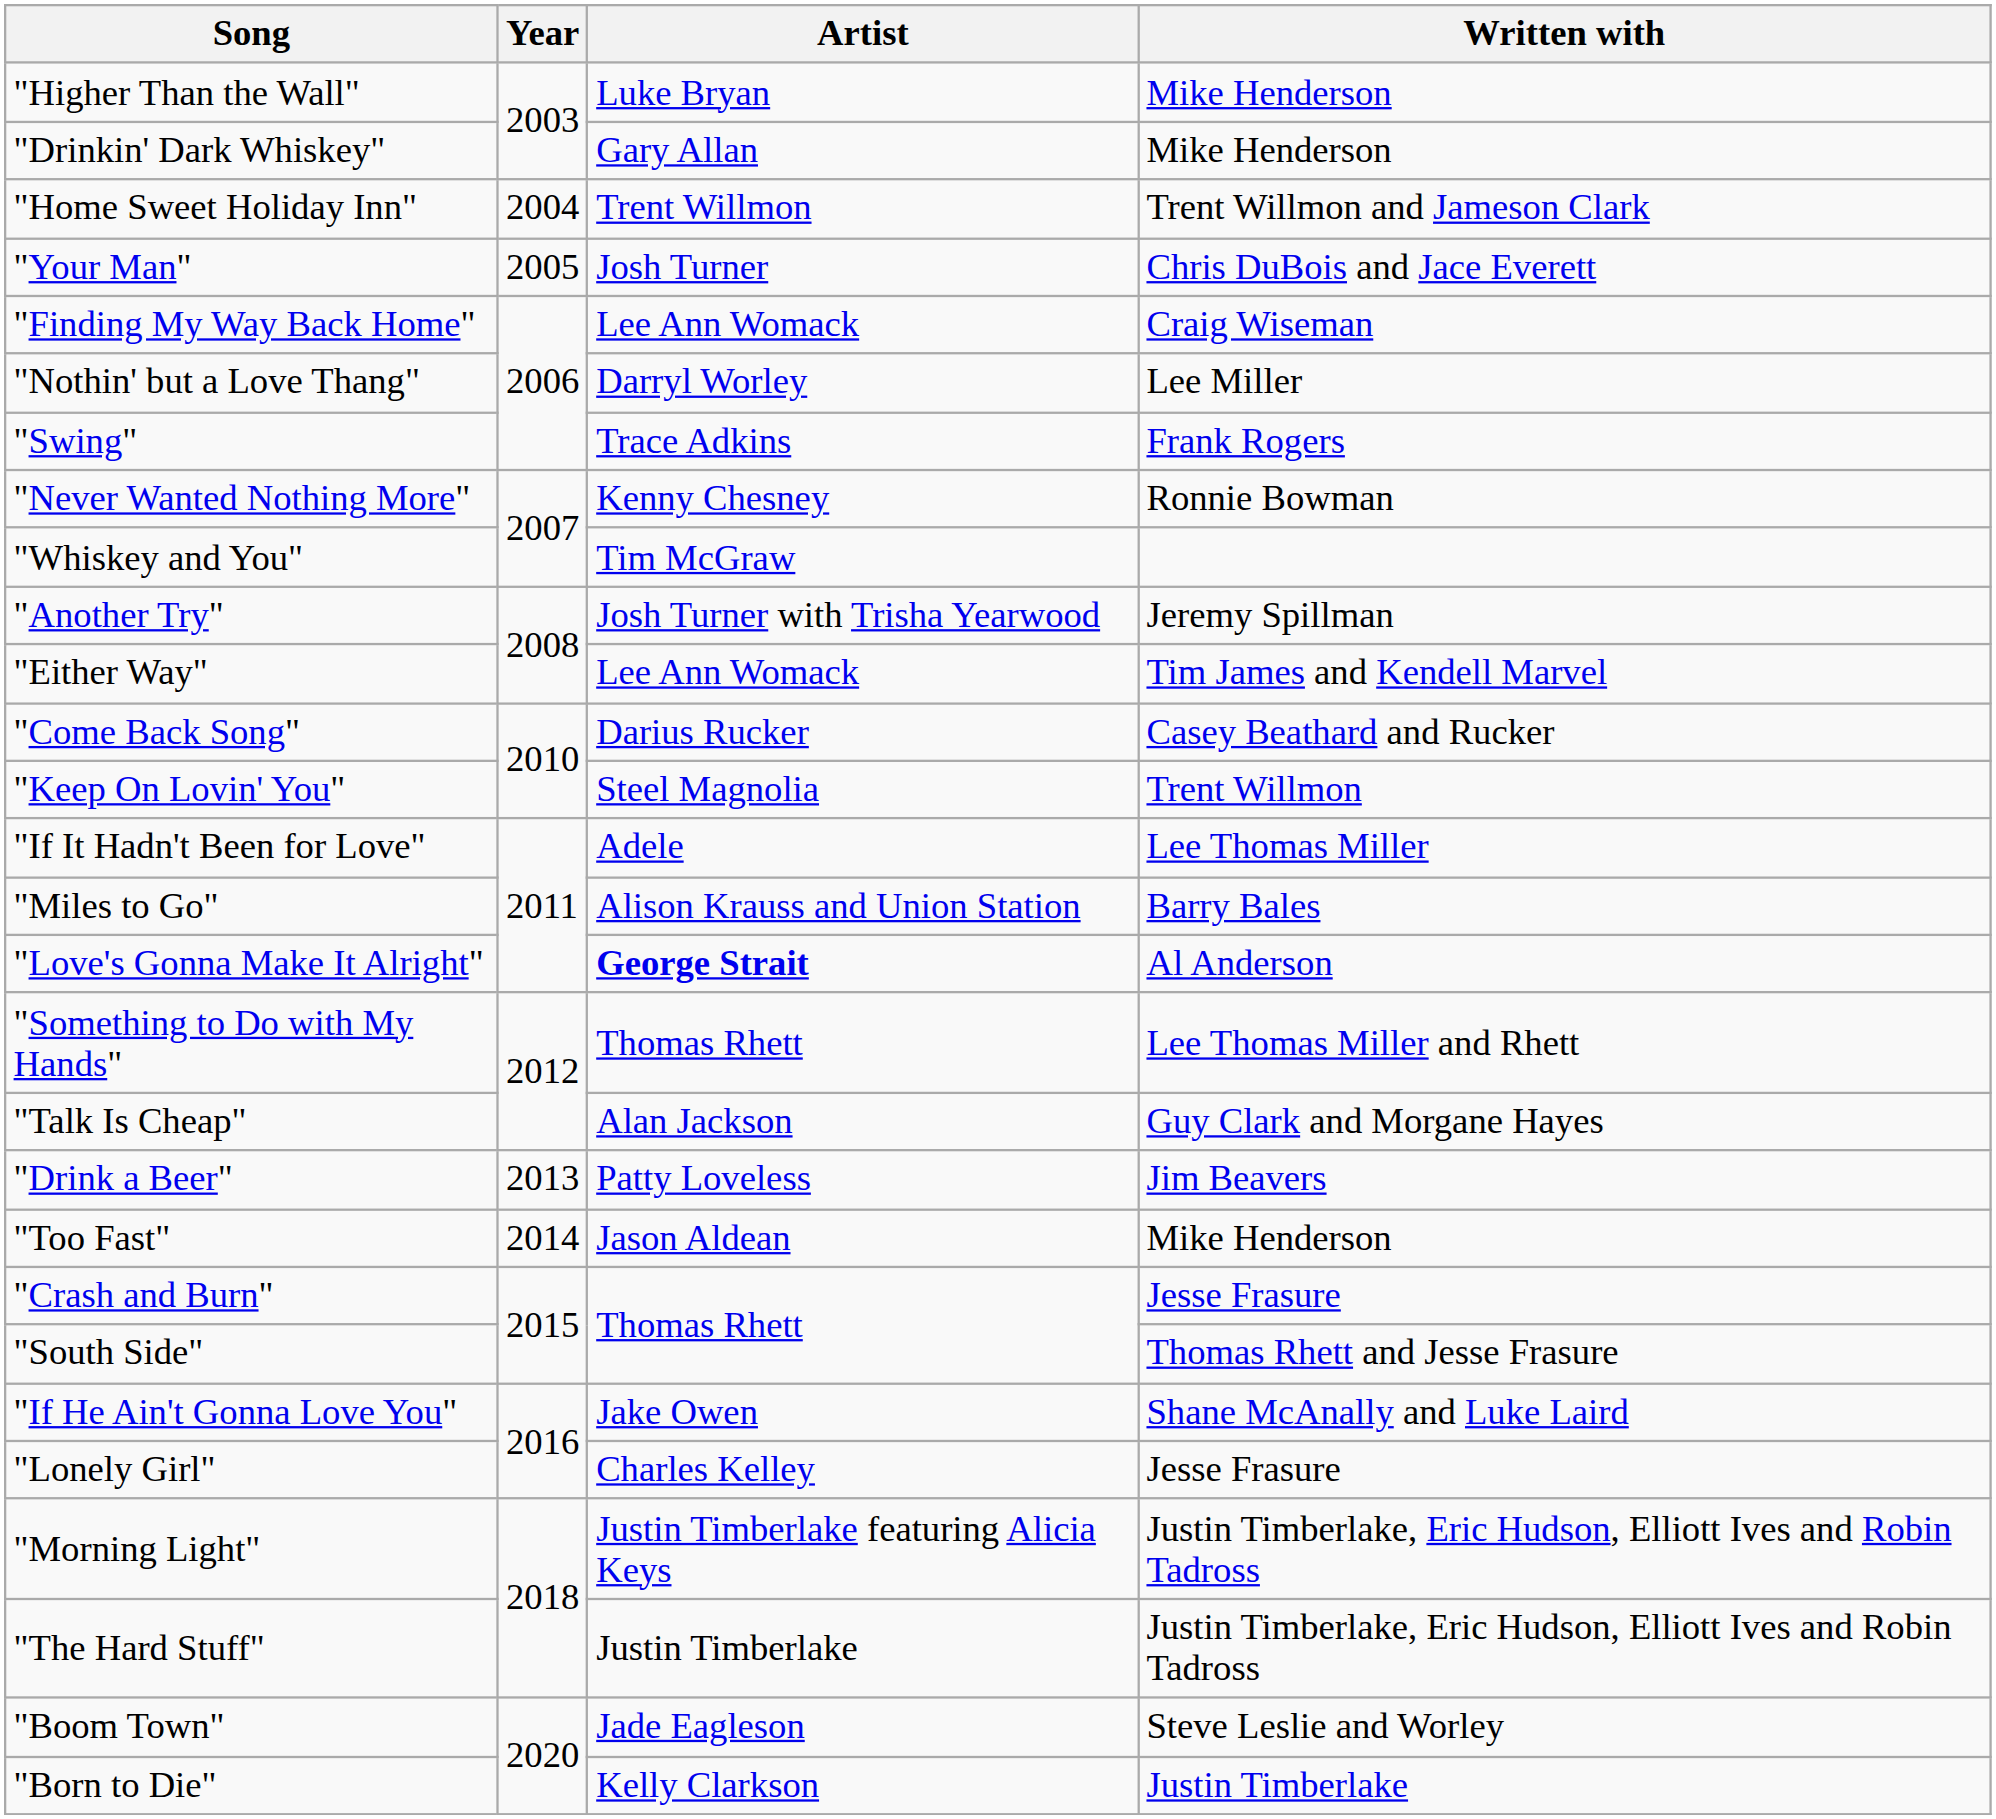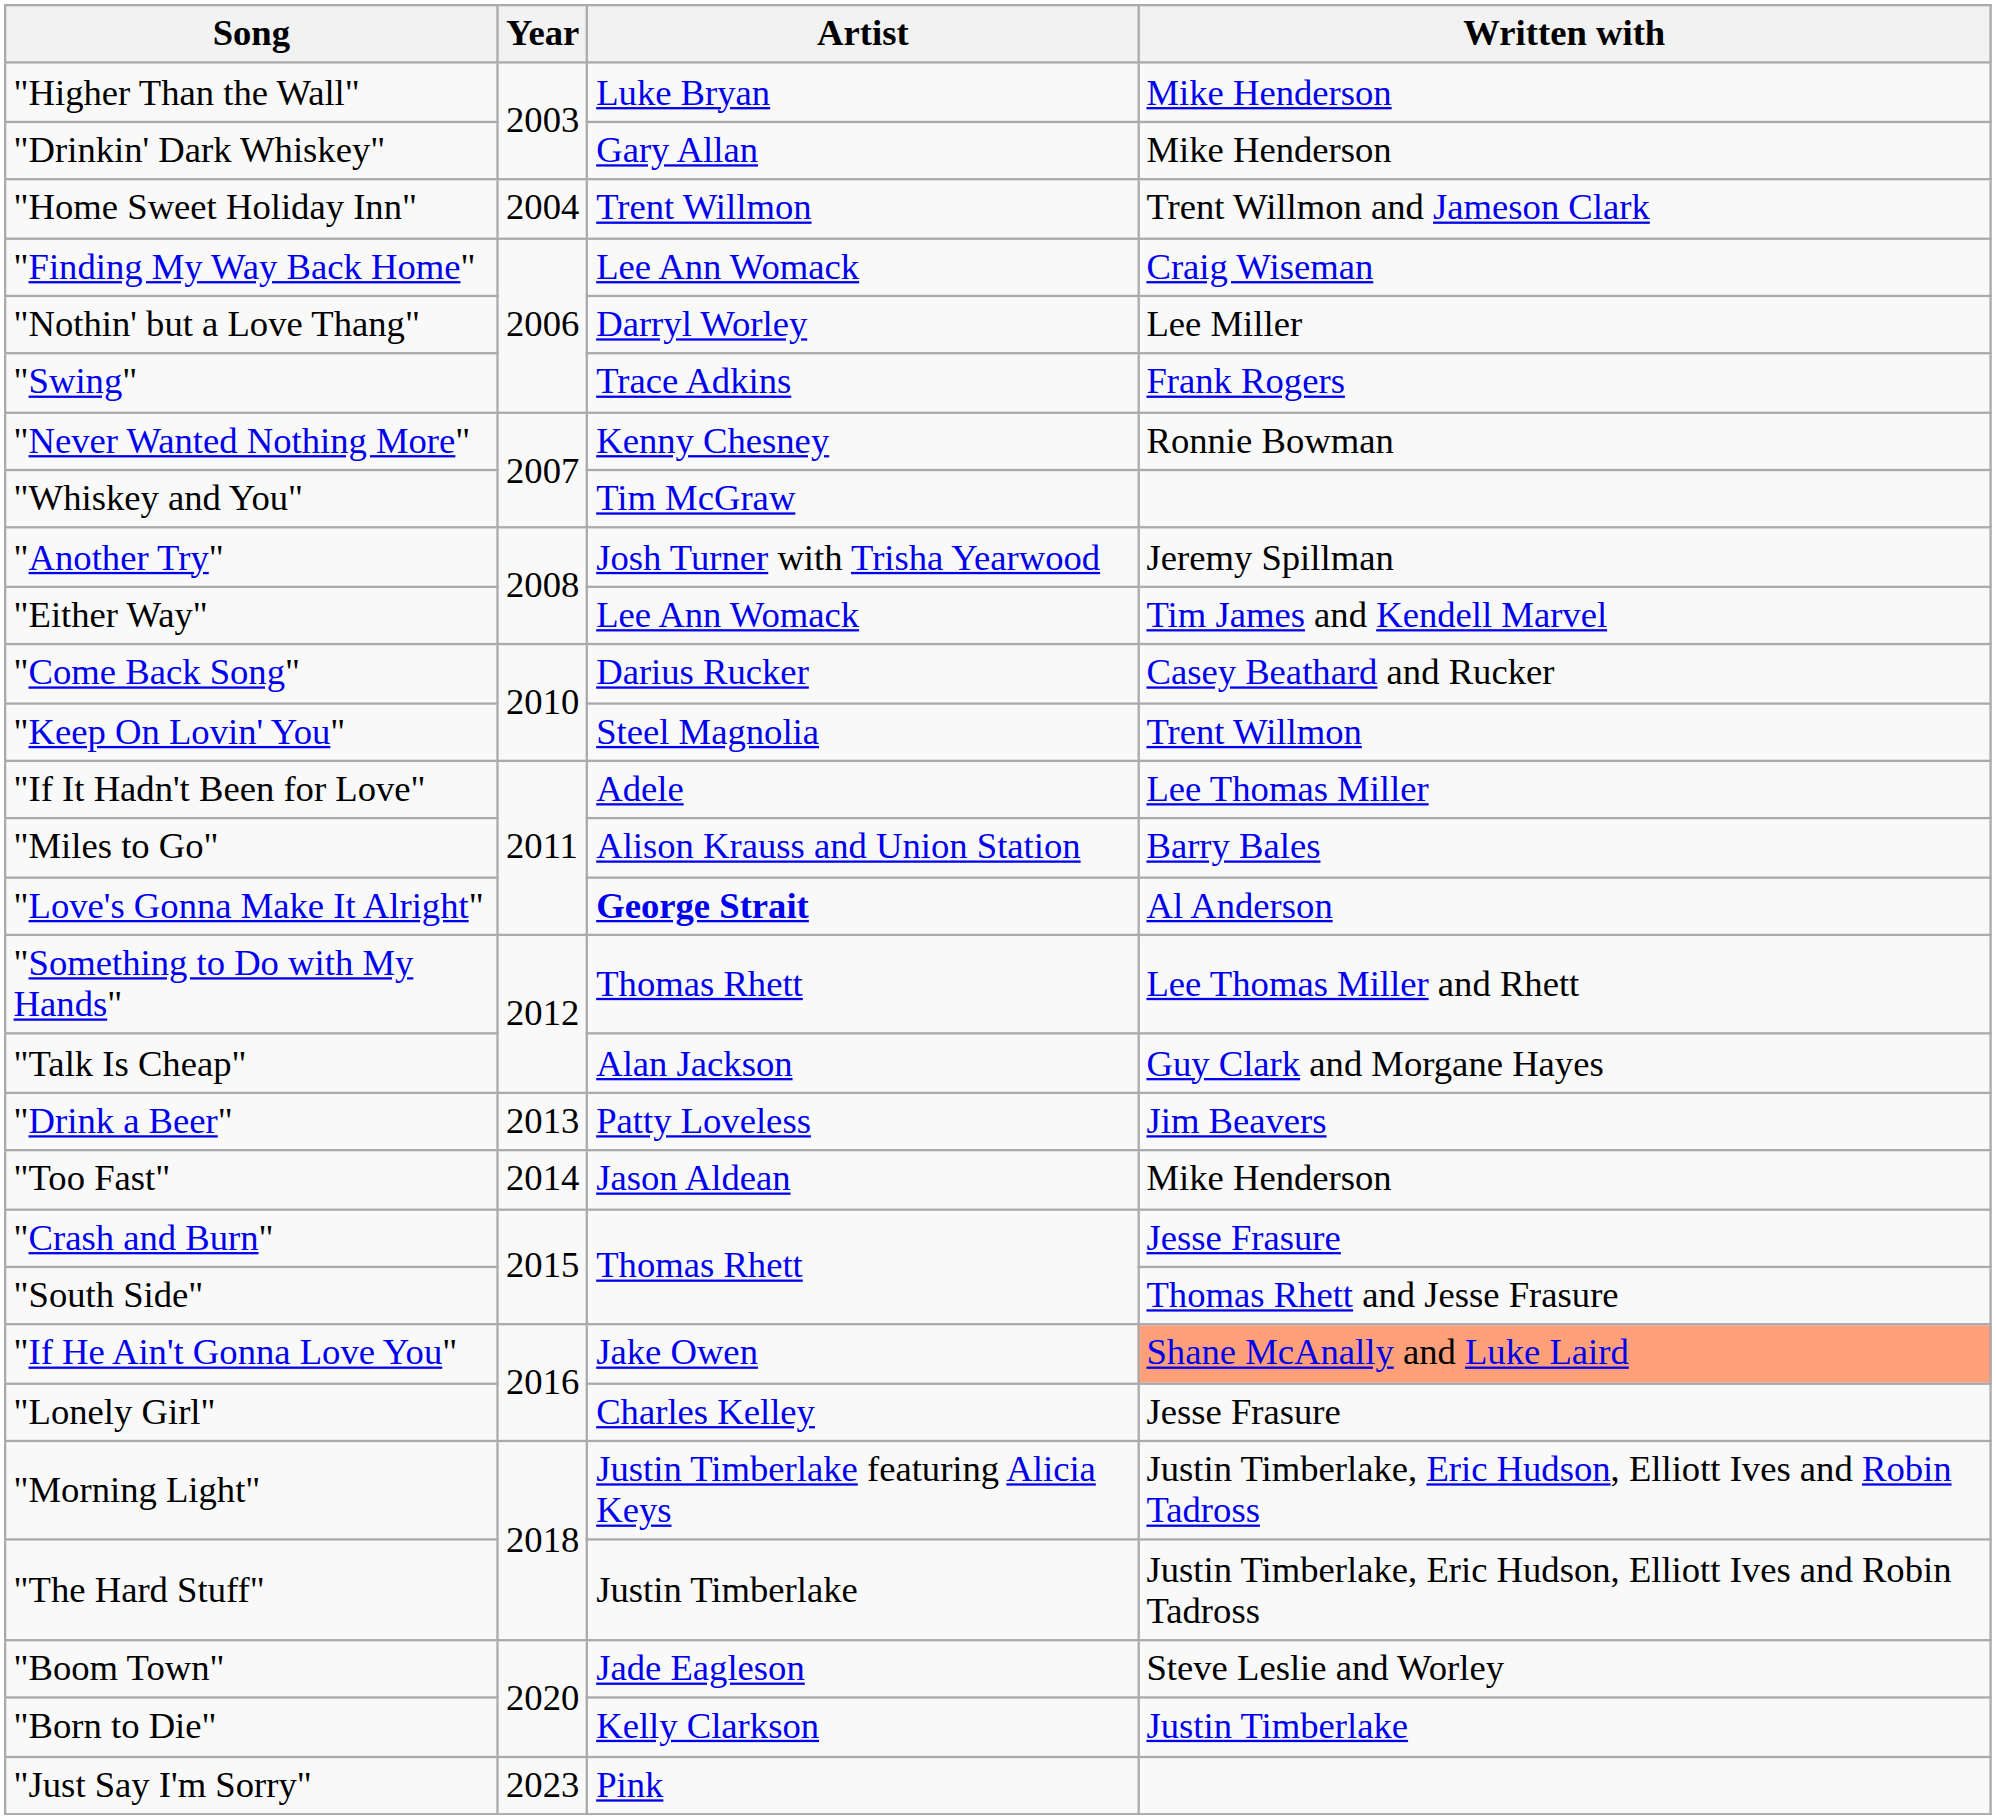 <table class="wikitable plainrowheaders">
 <tr>
 <th scope="col">Song</th>
 <th scope="col">Year</th>
 <th scope="col">Artist</th>
 <th scope="col">Written with</th>
 </tr>
 <tr>
 <td>"Higher Than the Wall"</td>
 <td rowspan=2>2003</td>
 <td><a href='#'>Luke Bryan</a></td>
 <td><a href='#'>Mike Henderson</a></td>
 </tr>
 <tr>
 <td>"Drinkin' Dark Whiskey"</td>
 <td><a href='#'>Gary Allan</a></td>
 <td>Mike Henderson</td>
 </tr>
 <tr>
 <td>"Home Sweet Holiday Inn"</td>
 <td>2004</td>
 <td><a href='#'>Trent Willmon</a></td>
 <td>Trent Willmon and <a href='#'>Jameson Clark</a></td>
-</tr>
-<tr>
-<td>"<a href='#'>Your Man</a>"</td>
-<td>2005</td>
-<td><a href='#'>Josh Turner</a></td>
-<td><a href='#'>Chris DuBois</a> and <a href='#'>Jace Everett</a></td>
 </tr>
 <tr>
 <td>"<a href='#'>Finding My Way Back Home</a>"</td>
 <td rowspan=3>2006</td>
 <td><a href='#'>Lee Ann Womack</a></td>
 <td><a href='#'>Craig Wiseman</a></td>
 </tr>
 <tr>
 <td>"Nothin' but a Love Thang"</td>
 <td><a href='#'>Darryl Worley</a></td>
 <td>Lee Miller</td>
 </tr>
 <tr>
 <td>"<a href='#'>Swing</a>"</td>
 <td><a href='#'>Trace Adkins</a></td>
 <td><a href='#'>Frank Rogers</a></td>
 </tr>
 <tr>
 <td>"<a href='#'>Never Wanted Nothing More</a>"</td>
 <td rowspan=2>2007</td>
 <td><a href='#'>Kenny Chesney</a></td>
 <td>Ronnie Bowman</td>
 </tr>
 <tr>
 <td>"Whiskey and You"</td>
 <td><a href='#'>Tim McGraw</a></td>
 <td></td>
 </tr>
 <tr>
 <td>"<a href='#'>Another Try</a>"</td>
 <td rowspan=2>2008</td>
 <td><a href='#'>Josh Turner</a> with <a href='#'>Trisha Yearwood</a></td>
 <td>Jeremy Spillman</td>
 </tr>
 <tr>
 <td>"Either Way"</td>
 <td><a href='#'>Lee Ann Womack</a></td>
 <td><a href='#'>Tim James</a> and <a href='#'>Kendell Marvel</a></td>
 </tr>
 <tr>
 <td>"<a href='#'>Come Back Song</a>"</td>
 <td rowspan=2>2010</td>
 <td><a href='#'>Darius Rucker</a></td>
 <td><a href='#'>Casey Beathard</a> and Rucker</td>
 </tr>
 <tr>
 <td>"<a href='#'>Keep On Lovin' You</a>"</td>
 <td><a href='#'>Steel Magnolia</a></td>
 <td><a href='#'>Trent Willmon</a></td>
 </tr>
 <tr>
 <td>"If It Hadn't Been for Love"</td>
 <td rowspan=3>2011</td>
 <td><a href='#'>Adele</a></td>
 <td><a href='#'>Lee Thomas Miller</a></td>
 </tr>
 <tr>
 <td>"Miles to Go"</td>
 <td><a href='#'>Alison Krauss and Union Station</a></td>
 <td><a href='#'>Barry Bales</a></td>
 </tr>
 <tr>
 <td>"<a href='#'>Love's Gonna Make It Alright</a>"</td>
 <td><strong><a href='#'>George Strait</a></strong></td>
 <td><a href='#'>Al Anderson</a></td>
 </tr>
 <tr>
 <td>"<a href='#'>Something to Do with My Hands</a>"</td>
 <td rowspan=2>2012</td>
 <td><a href='#'>Thomas Rhett</a></td>
 <td><a href='#'>Lee Thomas Miller</a> and Rhett</td>
 </tr>
 <tr>
 <td>"Talk Is Cheap"</td>
 <td><a href='#'>Alan Jackson</a></td>
 <td><a href='#'>Guy Clark</a> and Morgane Hayes</td>
 </tr>
 <tr>
 <td>"<a href='#'>Drink a Beer</a>"</td>
 <td>2013</td>
 <td><a href='#'>Patty Loveless</a></td>
 <td><a href='#'>Jim Beavers</a></td>
 </tr>
 <tr>
 <td>"Too Fast"</td>
 <td>2014</td>
 <td><a href='#'>Jason Aldean</a></td>
 <td>Mike Henderson</td>
 </tr>
 <tr>
 <td>"<a href='#'>Crash and Burn</a>"</td>
 <td rowspan="2">2015</td>
 <td rowspan="2"><a href='#'>Thomas Rhett</a></td>
 <td><a href='#'>Jesse Frasure</a></td>
 </tr>
 <tr>
 <td>"South Side"</td>
 <td><a href='#'>Thomas Rhett</a> and Jesse Frasure</td>
 </tr>
 <tr>
 <td>"<a href='#'>If He Ain't Gonna Love You</a>"</td>
 <td rowspan=2>2016</td>
 <td><a href='#'>Jake Owen</a></td>
-<td><a href='#'>Shane McAnally</a> and <a href='#'>Luke Laird</a></td>
+<td style="background: lightsalmon;"><a href='#'>Shane McAnally</a> and <a href='#'>Luke Laird</a></td>
 </tr>
 <tr>
 <td>"Lonely Girl"</td>
 <td><a href='#'>Charles Kelley</a></td>
 <td>Jesse Frasure</td>
 </tr>
 <tr>
 <td>"Morning Light"</td>
 <td rowspan=2>2018</td>
 <td><a href='#'>Justin Timberlake</a> featuring <a href='#'>Alicia Keys</a></td>
 <td>Justin Timberlake, <a href='#'>Eric Hudson</a>, Elliott Ives and <a href='#'>Robin Tadross</a></td>
 </tr>
 <tr>
 <td>"The Hard Stuff"</td>
 <td>Justin Timberlake</td>
 <td>Justin Timberlake, Eric Hudson, Elliott Ives and Robin Tadross</td>
 </tr>
 <tr>
 <td>"Boom Town"</td>
 <td rowspan=2>2020</td>
 <td><a href='#'>Jade Eagleson</a></td>
 <td>Steve Leslie and Worley</td>
 </tr>
 <tr>
 <td>"Born to Die"</td>
 <td><a href='#'>Kelly Clarkson</a></td>
 <td><a href='#'>Justin Timberlake</a></td>
 </tr>
+<tr>
+<td>"Just Say I'm Sorry"</td>
+<td>2023</td>
+<td><a href='#'>Pink</a></td>
+<td></td>
+</tr>
 </table>
